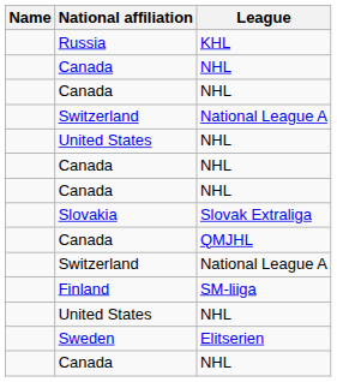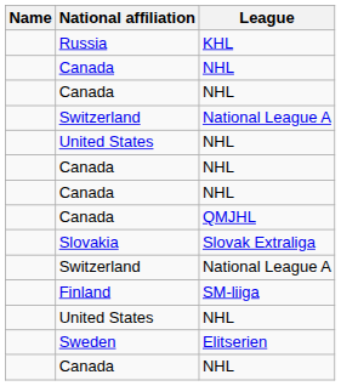 <table class="wikitable sortable">
 <tr>
 <th>Name</th>
 <th>National affiliation</th>
 <th>League</th>
 </tr>
 <tr>
 <td></td>
 <td> <a href='#'>Russia</a></td>
 <td><a href='#'>KHL</a></td>
 </tr>
 <tr>
 <td></td>
 <td> <a href='#'>Canada</a></td>
 <td><a href='#'>NHL</a></td>
 </tr>
 <tr>
 <td></td>
 <td> Canada</td>
 <td>NHL</td>
 </tr>
 <tr>
 <td></td>
 <td> <a href='#'>Switzerland</a></td>
 <td><a href='#'>National League A</a></td>
 </tr>
 <tr>
 <td></td>
 <td> <a href='#'>United States</a></td>
 <td>NHL</td>
 </tr>
 <tr>
 <td></td>
 <td> Canada</td>
 <td>NHL</td>
 </tr>
 <tr>
 <td></td>
 <td> Canada</td>
 <td>NHL</td>
 </tr>
 <tr>
 <td></td>
-<td> <a href='#'>Slovakia</a></td>
-<td><a href='#'>Slovak Extraliga</a></td>
+<td> Canada</td>
+<td><a href='#'>QMJHL</a></td>
 </tr>
 <tr>
 <td></td>
-<td> Canada</td>
-<td><a href='#'>QMJHL</a></td>
+<td> <a href='#'>Slovakia</a></td>
+<td><a href='#'>Slovak Extraliga</a></td>
 </tr>
 <tr>
 <td></td>
 <td> Switzerland</td>
 <td>National League A</td>
 </tr>
 <tr>
 <td></td>
 <td> <a href='#'>Finland</a></td>
 <td><a href='#'>SM-liiga</a></td>
 </tr>
 <tr>
 <td></td>
 <td> United States</td>
 <td>NHL</td>
 </tr>
 <tr>
 <td></td>
 <td> <a href='#'>Sweden</a></td>
 <td><a href='#'>Elitserien</a></td>
 </tr>
 <tr>
 <td></td>
 <td> Canada</td>
 <td>NHL</td>
 </tr>
 </table>
